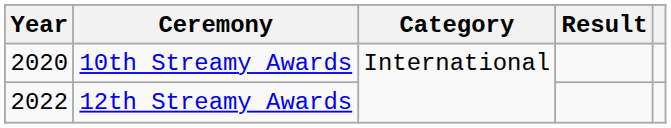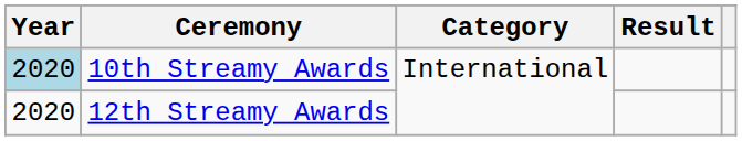 <table class="wikitable sortable">
 <tr>
 <th scope="col">Year</th>
 <th>Ceremony</th>
 <th scope="col">Category</th>
 <th scope="col">Result</th>
 <th scope="col" class="unsortable"></th>
 </tr>
 <tr valign="top">
-<td>2020</td>
+<td style="background: lightblue;">2020</td>
 <td><a href='#'>10th Streamy Awards</a></td>
 <td rowspan="2" alien="center">International</td>
 <td></td>
 <td></td>
 </tr>
 <tr valign="top">
-<td>2022</td>
+<td>2020</td>
 <td><a href='#'>12th Streamy Awards</a></td>
 <td></td>
 <td></td>
 </tr>
 </table>
